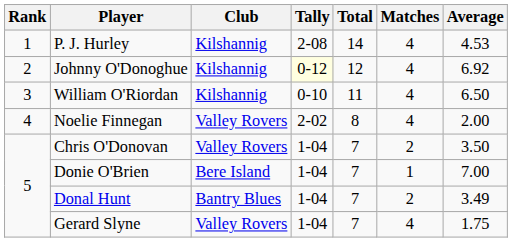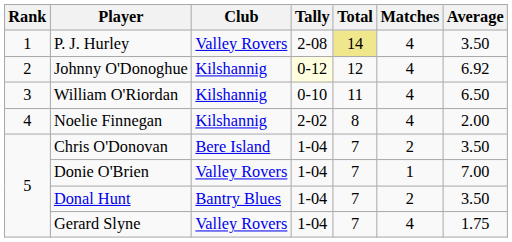 <table class="wikitable">
 <tr>
 <th>Rank</th>
 <th>Player</th>
 <th>Club</th>
 <th>Tally</th>
 <th>Total</th>
 <th>Matches</th>
 <th>Average</th>
 </tr>
 <tr>
 <td rowspan="1" style="text-align:center;">1</td>
 <td>P. J. Hurley</td>
-<td><a href='#'>Kilshannig</a></td>
+<td><a href='#'>Valley Rovers</a></td>
 <td align=center>2-08</td>
-<td align=center>14</td>
+<td align=center style="background: khaki;">14</td>
 <td align=center>4</td>
-<td align=center>4.53</td>
+<td align=center>3.50</td>
 </tr>
 <tr>
 <td rowspan="1" style="text-align:center;">2</td>
 <td>Johnny O'Donoghue</td>
 <td><a href='#'>Kilshannig</a></td>
 <td align=center style="background: lightyellow;">0-12</td>
 <td align=center>12</td>
 <td align=center>4</td>
 <td align=center>6.92</td>
 </tr>
 <tr>
 <td rowspan="1" style="text-align:center;">3</td>
 <td>William O'Riordan</td>
 <td><a href='#'>Kilshannig</a></td>
 <td align=center>0-10</td>
 <td align=center>11</td>
 <td align=center>4</td>
 <td align=center>6.50</td>
 </tr>
 <tr>
 <td rowspan="1" style="text-align:center;">4</td>
 <td>Noelie Finnegan</td>
-<td><a href='#'>Valley Rovers</a></td>
+<td><a href='#'>Kilshannig</a></td>
 <td align=center>2-02</td>
 <td align=center>8</td>
 <td align=center>4</td>
 <td align=center>2.00</td>
 </tr>
 <tr>
 <td rowspan="4" style="text-align:center;">5</td>
 <td>Chris O'Donovan</td>
-<td><a href='#'>Valley Rovers</a></td>
+<td><a href='#'>Bere Island</a></td>
 <td align=center>1-04</td>
 <td align=center>7</td>
 <td align=center>2</td>
 <td align=center>3.50</td>
 </tr>
 <tr>
 <td>Donie O'Brien</td>
-<td><a href='#'>Bere Island</a></td>
+<td><a href='#'>Valley Rovers</a></td>
 <td align=center>1-04</td>
 <td align=center>7</td>
 <td align=center>1</td>
 <td align=center>7.00</td>
 </tr>
 <tr>
 <td><a href='#'>Donal Hunt</a></td>
 <td><a href='#'>Bantry Blues</a></td>
 <td align=center>1-04</td>
 <td align=center>7</td>
 <td align=center>2</td>
-<td align=center>3.49</td>
+<td align=center>3.50</td>
 </tr>
 <tr>
 <td>Gerard Slyne</td>
 <td><a href='#'>Valley Rovers</a></td>
 <td align=center>1-04</td>
 <td align=center>7</td>
 <td align=center>4</td>
 <td align=center>1.75</td>
 </tr>
 </table>
